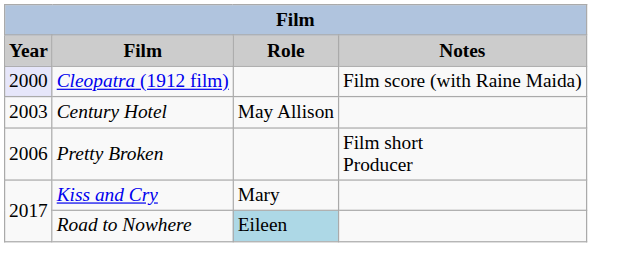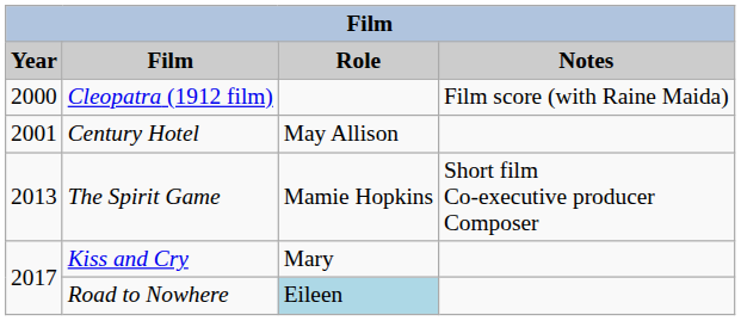 <table class="wikitable">
 <tr style="text-align:center;">
 <th colspan=4 style="background:#B0C4DE;">Film</th>
 </tr>
 <tr style="text-align:center;">
 <th style="background:#ccc;">Year</th>
 <th style="background:#ccc;">Film</th>
 <th style="background:#ccc;">Role</th>
 <th style="background:#ccc;">Notes</th>
 </tr>
 <tr>
-<td style="background: lavender;">2000</td>
+<td>2000</td>
 <td><a href='#'><em>Cleopatra</em> (1912 film)</a></td>
 <td></td>
 <td>Film score (with Raine Maida)</td>
 </tr>
 <tr>
-<td>2003</td>
+<td>2001</td>
 <td><em>Century Hotel</em></td>
 <td>May Allison</td>
 <td></td>
 </tr>
 <tr>
-<td>2006</td>
-<td><em>Pretty Broken</em></td>
-<td></td>
-<td>Film short<br> Producer</td>
+<td>2013</td>
+<td><em>The Spirit Game</em></td>
+<td>Mamie Hopkins</td>
+<td>Short film<br> Co-executive producer<br> Composer</td>
 </tr>
 <tr>
 <td rowspan=2>2017</td>
 <td><em><a href='#'>Kiss and Cry</a></em></td>
 <td>Mary</td>
 <td></td>
 </tr>
 <tr>
 <td><em>Road to Nowhere</em></td>
 <td style="background: lightblue;">Eileen</td>
 <td></td>
 </tr>
 </table>
